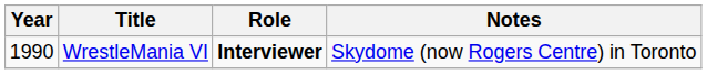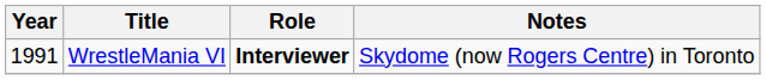 <table class="wikitable sortable">
 <tr>
 <th>Year</th>
 <th>Title</th>
 <th>Role</th>
 <th class="unsortable">Notes</th>
 </tr>
 <tr>
-<td>1990</td>
+<td>1991</td>
 <td><a href='#'>WrestleMania VI</a></td>
 <td><strong>Interviewer</strong></td>
 <td><a href='#'>Skydome</a> (now <a href='#'>Rogers Centre</a>) in Toronto</td>
 </tr>
 <tr>
 </tr>
 </table>
